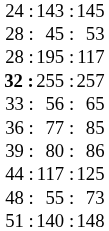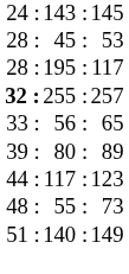 <table border="0" cellpadding="1" cellspacing="0" align="left" style="margin-right: 2em">
 <tr>
 <td align="right">24 :</td>
 <td align="right">143 :</td>
 <td align="right">145</td>
 </tr>
 <tr>
 <td align="right">28 :</td>
 <td align="right">45 :</td>
 <td align="right">53</td>
 </tr>
 <tr>
 <td align="right">28 :</td>
 <td align="right">195 :</td>
 <td align="right">117</td>
 </tr>
 <tr>
 <td align="right"><strong>32 :</strong></td>
 <td align="right">255 :</td>
 <td align="right">257</td>
 </tr>
 <tr>
 <td align="right">33 :</td>
 <td align="right">56 :</td>
 <td align="right">65</td>
 </tr>
 <tr>
-<td align="right">36 :</td>
-<td align="right">77 :</td>
-<td align="right">85</td>
-</tr>
-<tr>
 <td align="right">39 :</td>
 <td align="right">80 :</td>
-<td align="right">86</td>
+<td align="right">89</td>
 </tr>
 <tr>
 <td align="right">44 :</td>
 <td align="right">117 :</td>
-<td align="right">125</td>
+<td align="right">123</td>
 </tr>
 <tr>
 <td align="right">48 :</td>
 <td align="right">55 :</td>
 <td align="right">73</td>
 </tr>
 <tr>
 <td align="right">51 :</td>
 <td align="right">140 :</td>
-<td align="right">148</td>
+<td align="right">149</td>
 </tr>
 </table>
